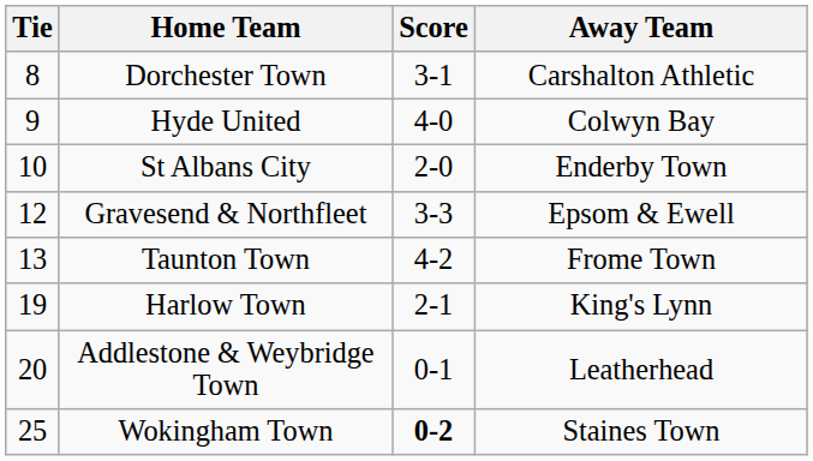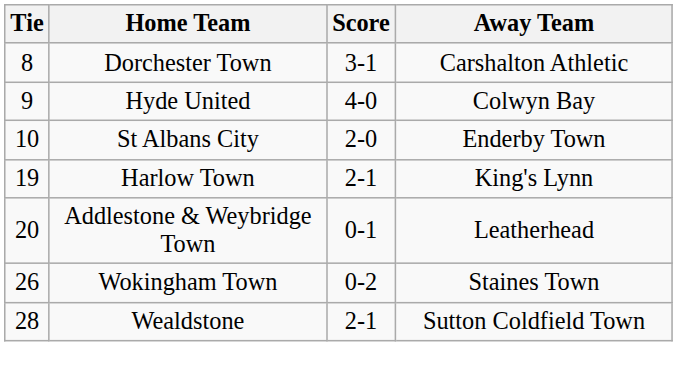 <table class="wikitable" style="text-align:center;">
 <tr>
 <th width=20>Tie</th>
 <th width=175>Home Team</th>
 <th width=20>Score</th>
 <th width=175>Away Team</th>
 </tr>
 <tr>
 <td>8</td>
 <td>Dorchester Town</td>
 <td>3-1</td>
 <td>Carshalton Athletic</td>
 </tr>
 <tr>
 <td>9</td>
 <td>Hyde United</td>
 <td>4-0</td>
 <td>Colwyn Bay</td>
 </tr>
 <tr>
 <td>10</td>
 <td>St Albans City</td>
 <td>2-0</td>
 <td>Enderby Town</td>
 </tr>
 <tr>
-<td>12</td>
-<td>Gravesend & Northfleet</td>
-<td>3-3</td>
-<td>Epsom & Ewell</td>
-</tr>
-<tr>
-<td>13</td>
-<td>Taunton Town</td>
-<td>4-2</td>
-<td>Frome Town</td>
-</tr>
-<tr>
 <td>19</td>
 <td>Harlow Town</td>
 <td>2-1</td>
 <td>King's Lynn</td>
 </tr>
 <tr>
 <td>20</td>
 <td>Addlestone & Weybridge Town</td>
 <td>0-1</td>
 <td>Leatherhead</td>
 </tr>
 <tr>
-<td>25</td>
+<td>26</td>
 <td>Wokingham Town</td>
-<td><strong>0-2</strong></td>
+<td>0-2</td>
 <td>Staines Town</td>
 </tr>
+<tr>
+<td>28</td>
+<td>Wealdstone</td>
+<td>2-1</td>
+<td>Sutton Coldfield Town</td>
+</tr>
 </table>
